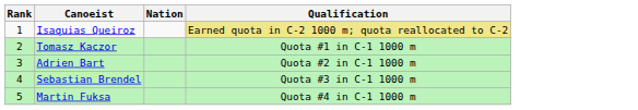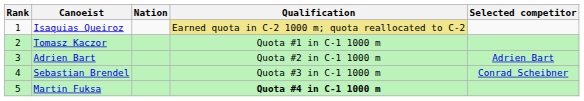 <table class="wikitable" style="text-align:center">
 <tr>
 <th>Rank</th>
 <th>Canoeist</th>
 <th>Nation</th>
 <th>Qualification</th>
+<th>Selected competitor</th>
 </tr>
 <tr>
 <td>1</td>
 <td align="left"><a href='#'>Isaquias Queiroz</a></td>
 <td align="left"></td>
 <td style="background: khaki;">Earned quota in C-2 1000 m; quota reallocated to C-2</td>
+<td></td>
 </tr>
 <tr bgcolor=bbf3bb>
 <td>2</td>
 <td align="left"><a href='#'>Tomasz Kaczor</a></td>
 <td align="left"></td>
 <td>Quota #1 in C-1 1000 m</td>
+<td></td>
 </tr>
 <tr bgcolor=bbf3bb>
 <td>3</td>
 <td align="left"><a href='#'>Adrien Bart</a></td>
 <td align="left"></td>
 <td>Quota #2 in C-1 1000 m</td>
+<td><a href='#'>Adrien Bart</a></td>
 </tr>
 <tr bgcolor=bbf3bb>
 <td>4</td>
 <td align="left"><a href='#'>Sebastian Brendel</a></td>
 <td align="left"></td>
 <td>Quota #3 in C-1 1000 m</td>
+<td><a href='#'>Conrad Scheibner</a></td>
 </tr>
 <tr bgcolor=bbf3bb>
 <td>5</td>
 <td align="left"><a href='#'>Martin Fuksa</a></td>
 <td align="left"></td>
-<td>Quota #4 in C-1 1000 m</td>
+<td><strong>Quota #4 in C-1 1000 m</strong></td>
+<td></td>
 </tr>
 </table>
